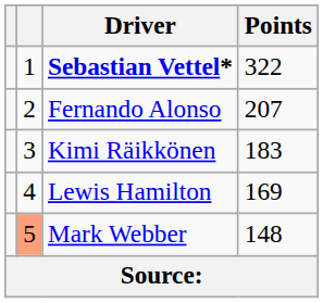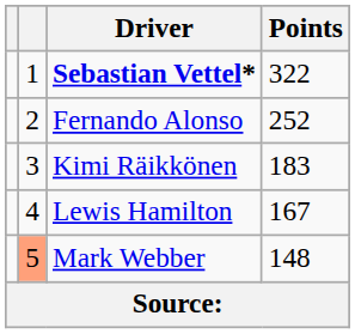 <table class="wikitable" style="font-size: 85%;">
 <tr>
 <th></th>
 <th></th>
 <th>Driver</th>
 <th>Points</th>
 </tr>
 <tr>
 <td align="left"></td>
 <td align="center">1</td>
 <td> <strong><a href='#'>Sebastian Vettel</a>*</strong></td>
 <td align="left">322</td>
 </tr>
 <tr>
 <td align="left"></td>
 <td align="center">2</td>
 <td> <a href='#'>Fernando Alonso</a></td>
-<td align="left">207</td>
+<td align="left">252</td>
 </tr>
 <tr>
 <td align="left"></td>
 <td align="center">3</td>
 <td> <a href='#'>Kimi Räikkönen</a></td>
 <td align="left">183</td>
 </tr>
 <tr>
 <td align="left"></td>
 <td align="center">4</td>
 <td> <a href='#'>Lewis Hamilton</a></td>
-<td align="left">169</td>
+<td align="left">167</td>
 </tr>
 <tr>
 <td align="left"></td>
 <td align="center" style="background: lightsalmon;">5</td>
 <td> <a href='#'>Mark Webber</a></td>
 <td align="left">148</td>
 </tr>
 <tr>
 <th colspan=4>Source:</th>
 </tr>
 </table>
